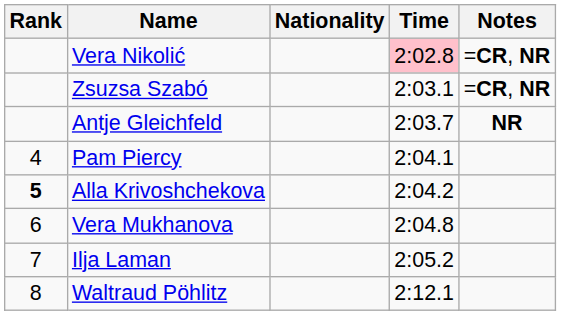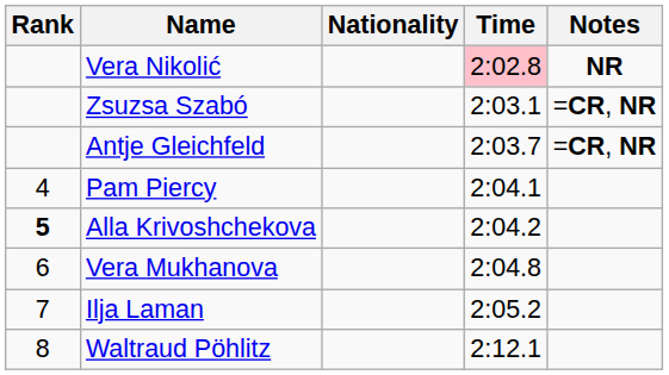 <table class="wikitable sortable" style="text-align:center">
 <tr>
 <th>Rank</th>
 <th>Name</th>
 <th>Nationality</th>
 <th>Time</th>
 <th>Notes</th>
 </tr>
 <tr>
 <td></td>
 <td align=left><a href='#'>Vera Nikolić</a></td>
 <td align=left></td>
 <td style="background: pink;">2:02.8</td>
-<td>=<strong>CR</strong>, <strong>NR</strong></td>
+<td><strong>NR</strong></td>
 </tr>
 <tr>
 <td></td>
 <td align=left><a href='#'>Zsuzsa Szabó</a></td>
 <td align=left></td>
 <td>2:03.1</td>
 <td>=<strong>CR</strong>, <strong>NR</strong></td>
 </tr>
 <tr>
 <td></td>
 <td align=left><a href='#'>Antje Gleichfeld</a></td>
 <td align=left></td>
 <td>2:03.7</td>
-<td><strong>NR</strong></td>
+<td>=<strong>CR</strong>, <strong>NR</strong></td>
 </tr>
 <tr>
 <td>4</td>
 <td align=left><a href='#'>Pam Piercy</a></td>
 <td align=left></td>
 <td>2:04.1</td>
 <td></td>
 </tr>
 <tr>
 <td><strong>5</strong></td>
 <td align=left><a href='#'>Alla Krivoshchekova</a></td>
 <td align=left></td>
 <td>2:04.2</td>
 <td></td>
 </tr>
 <tr>
 <td>6</td>
 <td align=left><a href='#'>Vera Mukhanova</a></td>
 <td align=left></td>
 <td>2:04.8</td>
 <td></td>
 </tr>
 <tr>
 <td>7</td>
 <td align=left><a href='#'>Ilja Laman</a></td>
 <td align=left></td>
 <td>2:05.2</td>
 <td></td>
 </tr>
 <tr>
 <td>8</td>
 <td align=left><a href='#'>Waltraud Pöhlitz</a></td>
 <td align=left></td>
 <td>2:12.1</td>
 <td></td>
 </tr>
 </table>
